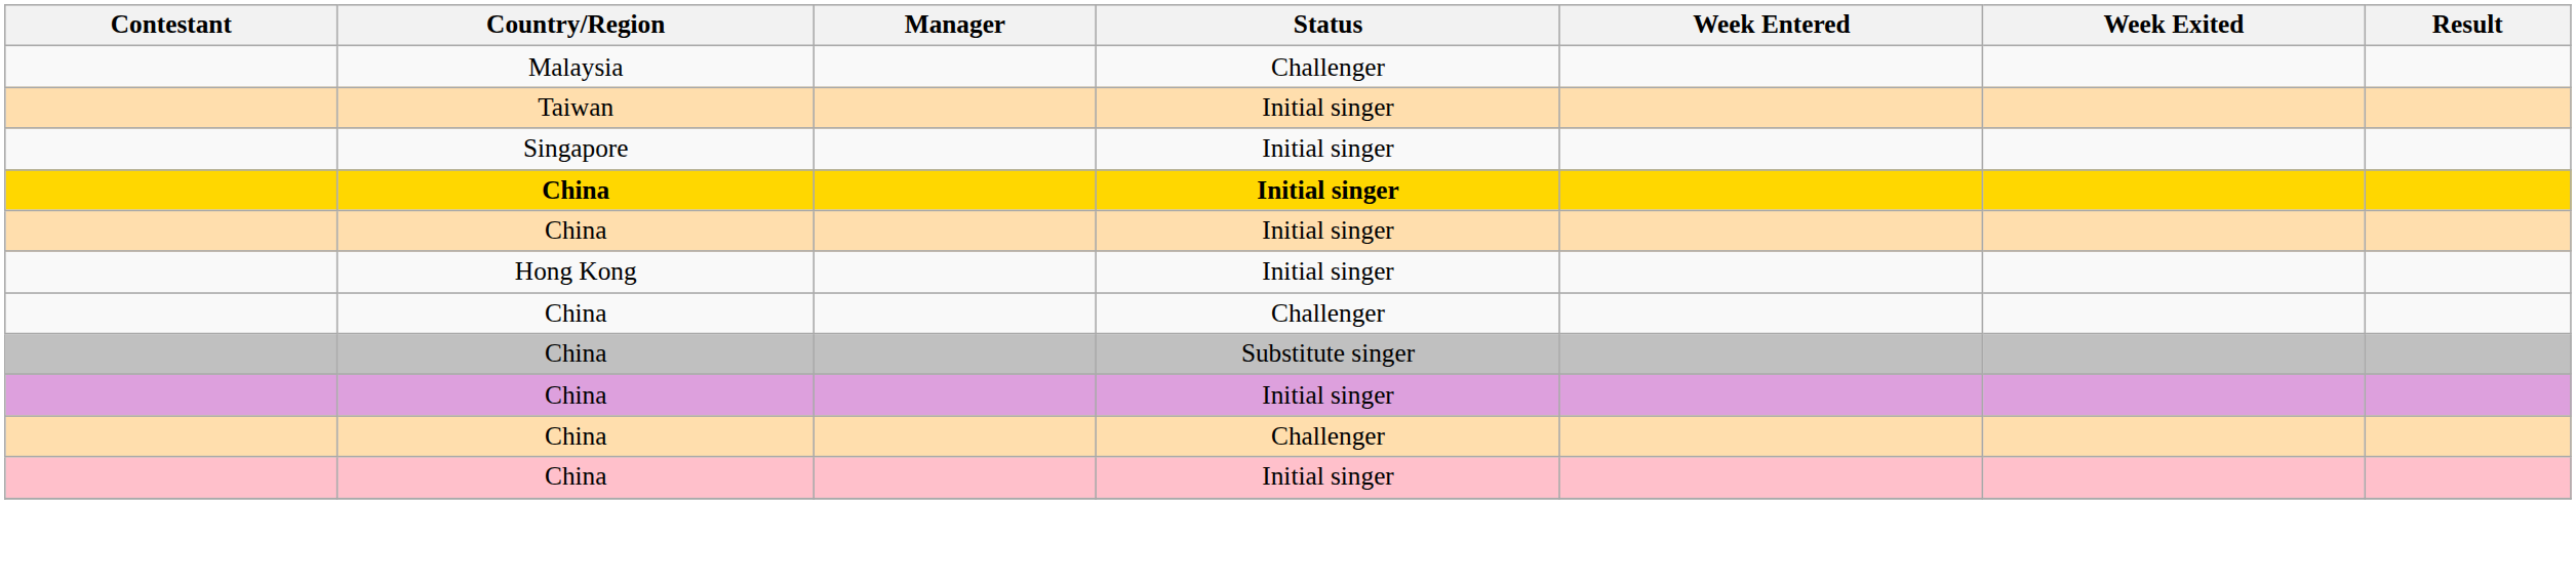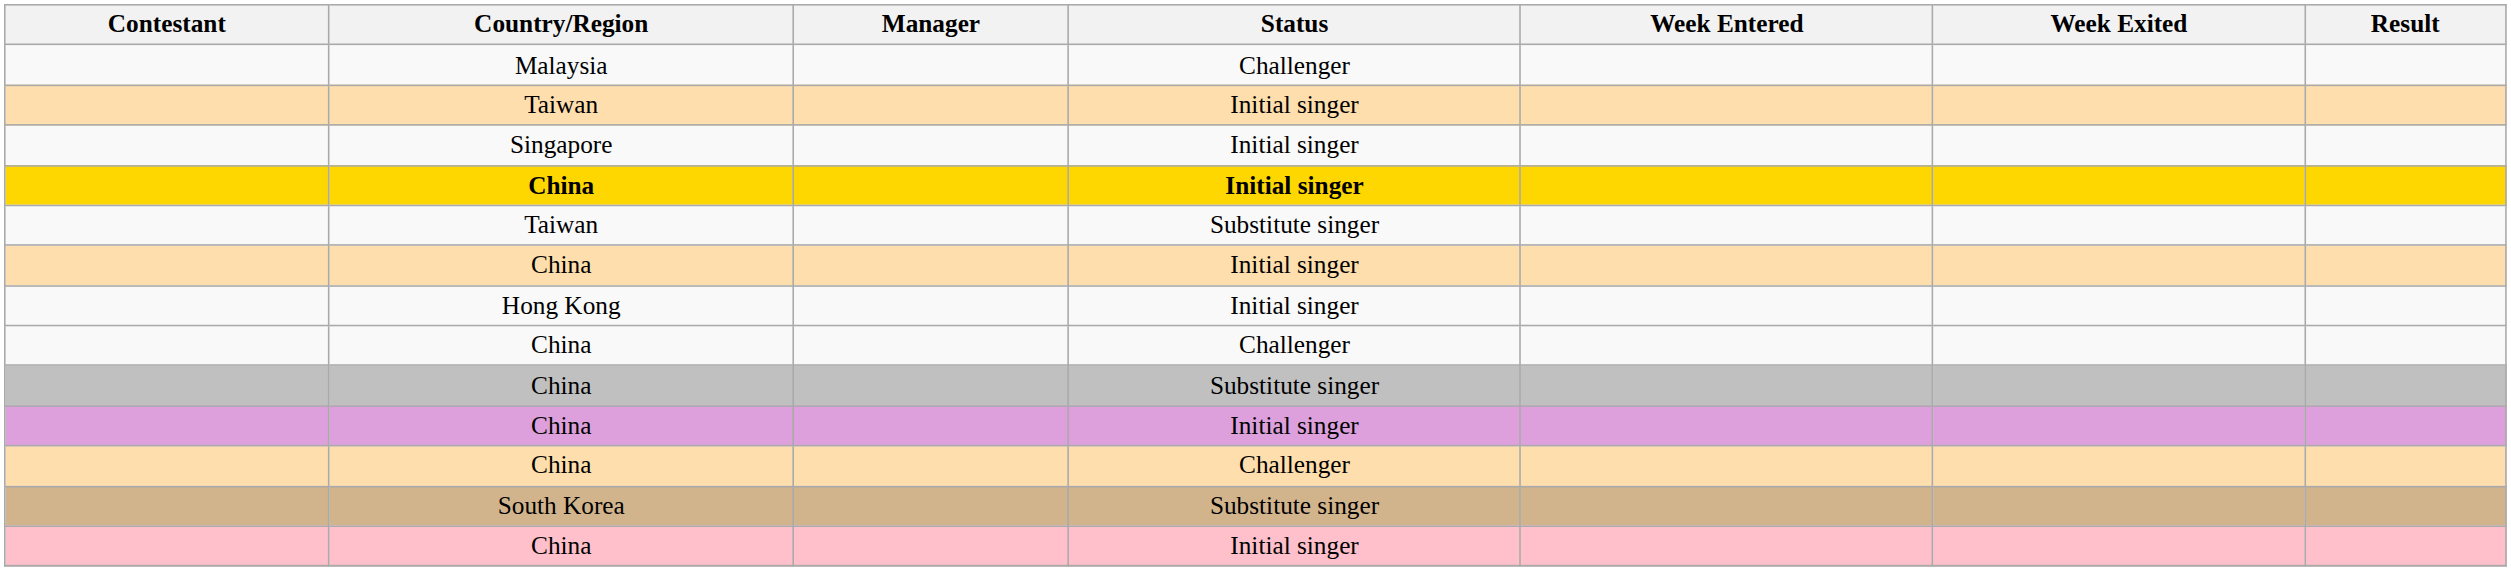 <table class="wikitable sortable" style="width:100%; text-align:center;">
 <tr>
 <th>Contestant</th>
 <th>Country/Region</th>
 <th>Manager</th>
 <th>Status</th>
 <th>Week Entered</th>
 <th>Week Exited</th>
 <th>Result</th>
 </tr>
 <tr>
 <td></td>
 <td>Malaysia</td>
 <td></td>
 <td>Challenger</td>
 <td></td>
 <td></td>
 <td></td>
 </tr>
 <tr bgcolor=NavajoWhite>
 <td></td>
 <td>Taiwan</td>
 <td></td>
 <td>Initial singer</td>
 <td></td>
 <td></td>
 <td></td>
 </tr>
 <tr>
 <td></td>
 <td>Singapore</td>
 <td></td>
 <td>Initial singer</td>
 <td></td>
 <td></td>
 <td></td>
 </tr>
 <tr bgcolor=Gold>
 <td></td>
 <td><strong>China</strong></td>
 <td></td>
 <td><strong>Initial singer</strong></td>
+<td></td>
+<td></td>
+<td></td>
+</tr>
+<tr>
+<td></td>
+<td>Taiwan</td>
+<td></td>
+<td>Substitute singer</td>
 <td></td>
 <td></td>
 <td></td>
 </tr>
 <tr bgcolor=NavajoWhite>
 <td></td>
 <td>China</td>
 <td></td>
 <td>Initial singer</td>
 <td></td>
 <td></td>
 <td></td>
 </tr>
 <tr>
 <td></td>
 <td>Hong Kong</td>
 <td></td>
 <td>Initial singer</td>
 <td></td>
 <td></td>
 <td></td>
 </tr>
 <tr>
 <td></td>
 <td>China</td>
 <td></td>
 <td>Challenger</td>
 <td></td>
 <td></td>
 <td></td>
 </tr>
 <tr bgcolor=silver>
 <td></td>
 <td>China</td>
 <td></td>
 <td>Substitute singer</td>
 <td></td>
 <td></td>
 <td></td>
 </tr>
 <tr bgcolor=#DDA0DD>
 <td></td>
 <td>China</td>
 <td></td>
 <td>Initial singer</td>
 <td></td>
 <td></td>
 <td></td>
 </tr>
 <tr bgcolor=NavajoWhite>
 <td></td>
 <td>China</td>
 <td></td>
 <td>Challenger</td>
 <td></td>
 <td></td>
 <td></td>
 </tr>
+<tr bgcolor=tan>
+<td></td>
+<td>South Korea</td>
+<td></td>
+<td>Substitute singer</td>
+<td></td>
+<td></td>
+<td></td>
+</tr>
 <tr bgcolor=pink>
 <td></td>
 <td>China</td>
 <td></td>
 <td>Initial singer</td>
 <td></td>
 <td></td>
 <td></td>
 </tr>
 <tr>
 </tr>
 </table>
